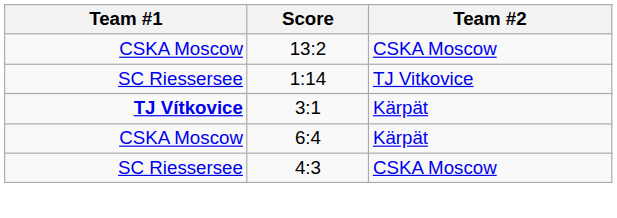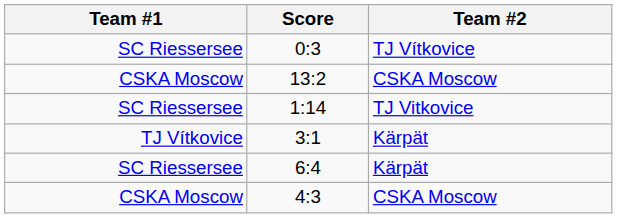 <table class="wikitable" style="text-align: center;">
 <tr>
 <th width=22%>Team #1</th>
 <th width=11%>Score</th>
 <th width=22%>Team #2</th>
+</tr>
+<tr>
+<td style="text-align: right;"><a href='#'>SC Riessersee</a> </td>
+<td>0:3</td>
+<td style="text-align: left;"> <a href='#'>TJ Vítkovice</a></td>
 </tr>
 <tr>
 <td style="text-align: right;"><a href='#'>CSKA Moscow</a> </td>
 <td>13:2</td>
 <td style="text-align: left;"> <a href='#'>CSKA Moscow</a></td>
 </tr>
 <tr>
 <td style="text-align: right;"><a href='#'>SC Riessersee</a> </td>
 <td>1:14</td>
 <td style="text-align: left;"> <a href='#'>TJ Vitkovice</a></td>
 </tr>
 <tr>
-<td style="text-align: right;"><strong><a href='#'>TJ Vítkovice</a> </strong></td>
+<td style="text-align: right;"><a href='#'>TJ Vítkovice</a> </td>
 <td>3:1</td>
 <td style="text-align: left;"> <a href='#'>Kärpät</a></td>
 </tr>
 <tr>
-<td style="text-align: right;"><a href='#'>CSKA Moscow</a> </td>
+<td style="text-align: right;"><a href='#'>SC Riessersee</a> </td>
 <td>6:4</td>
 <td style="text-align: left;"> <a href='#'>Kärpät</a></td>
 </tr>
 <tr>
-<td style="text-align: right;"><a href='#'>SC Riessersee</a> </td>
+<td style="text-align: right;"><a href='#'>CSKA Moscow</a> </td>
 <td>4:3</td>
 <td style="text-align: left;"> <a href='#'>CSKA Moscow</a></td>
 </tr>
 </table>
